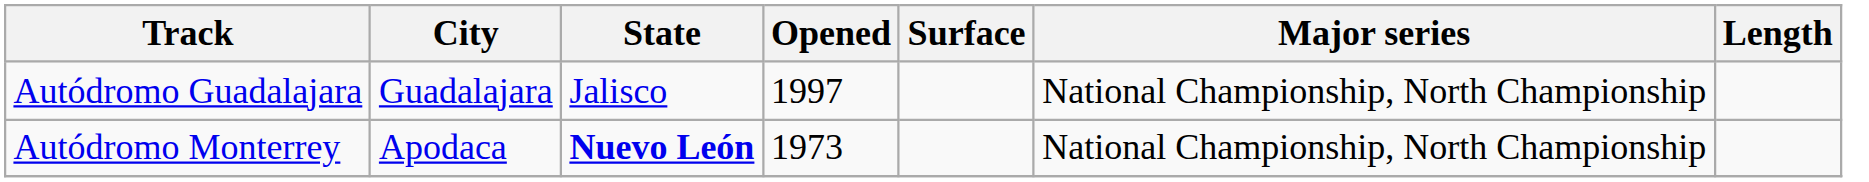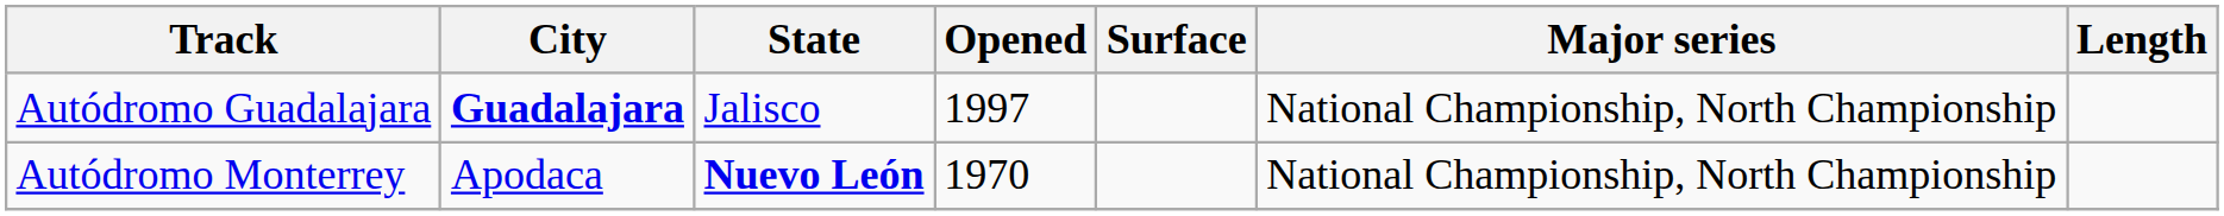 <table class="wikitable sortable">
 <tr>
 <th>Track</th>
 <th>City</th>
 <th>State</th>
 <th>Opened</th>
 <th>Surface</th>
 <th>Major series</th>
 <th>Length</th>
 </tr>
 <tr>
 <td><a href='#'>Autódromo Guadalajara</a></td>
-<td><a href='#'>Guadalajara</a></td>
+<td><strong><a href='#'>Guadalajara</a></strong></td>
 <td><a href='#'>Jalisco</a></td>
 <td>1997</td>
 <td></td>
 <td>National Championship, North Championship</td>
 <td></td>
 </tr>
 <tr>
 <td><a href='#'>Autódromo Monterrey</a></td>
 <td><a href='#'>Apodaca</a></td>
 <td><strong><a href='#'>Nuevo León</a></strong></td>
-<td>1973</td>
+<td>1970</td>
 <td></td>
 <td>National Championship, North Championship</td>
 <td></td>
 </tr>
 <tr>
 </tr>
 </table>
